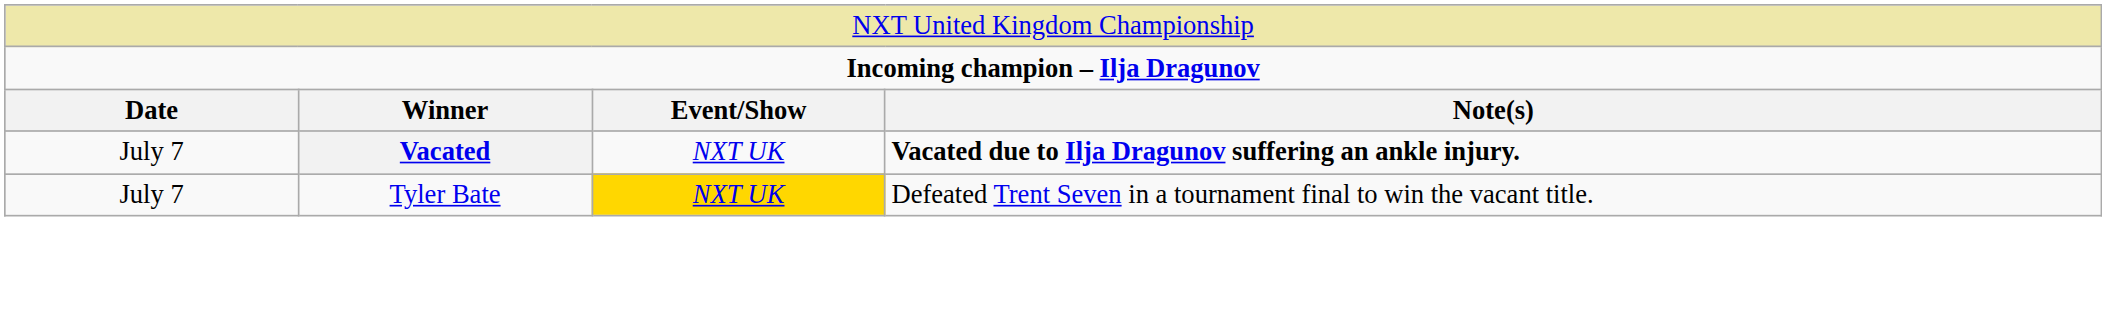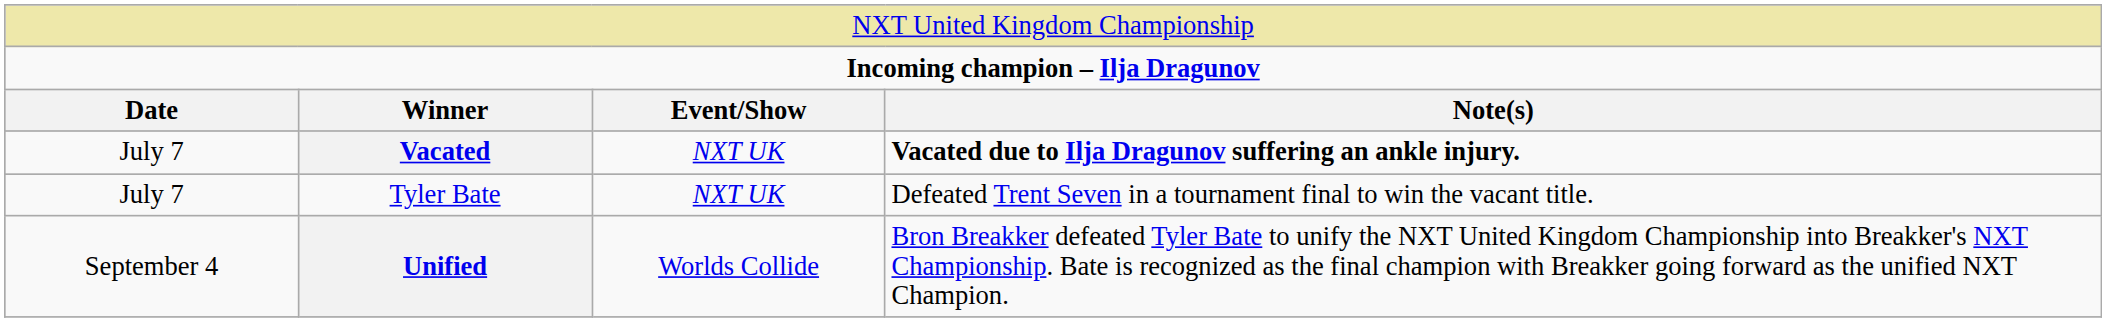 <table class="wikitable" style="text-align:center; width:100%;">
 <tr style="background:#EEE8AA;">
 <td colspan="4" style="text-align: center;"><a href='#'>NXT United Kingdom Championship</a></td>
 </tr>
 <tr>
 <td colspan="4" style="text-align: center;"><strong>Incoming champion – <a href='#'>Ilja Dragunov</a></strong></td>
 </tr>
 <tr>
 <th width=14%>Date</th>
 <th width=14%>Winner</th>
 <th width=14%>Event/Show</th>
 <th width=58%>Note(s)</th>
 </tr>
 <tr>
 <td>July 7<br></td>
 <th><a href='#'>Vacated</a></th>
 <td><em><a href='#'>NXT UK</a></em></td>
 <td align=left><strong>Vacated due to <a href='#'>Ilja Dragunov</a> suffering an ankle injury.</strong></td>
 </tr>
 <tr>
 <td>July 7<br></td>
 <td><a href='#'>Tyler Bate</a></td>
-<td style="background: gold;"><em><a href='#'>NXT UK</a></em></td>
+<td><em><a href='#'>NXT UK</a></em></td>
 <td align=left>Defeated <a href='#'>Trent Seven</a> in a tournament final to win the vacant title.</td>
 </tr>
+<tr>
+<td>September 4</td>
+<th><a href='#'>Unified</a></th>
+<td><a href='#'>Worlds Collide</a></td>
+<td align=left><a href='#'>Bron Breakker</a> defeated <a href='#'>Tyler Bate</a> to unify the NXT United Kingdom Championship into Breakker's <a href='#'>NXT Championship</a>. Bate is recognized as the final champion with Breakker going forward as the unified NXT Champion.</td>
+</tr>
 </table>
